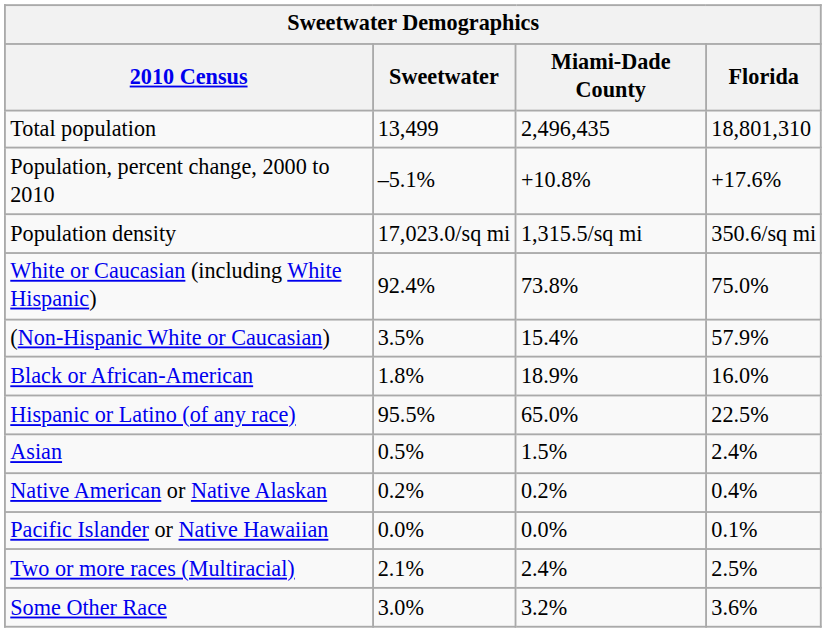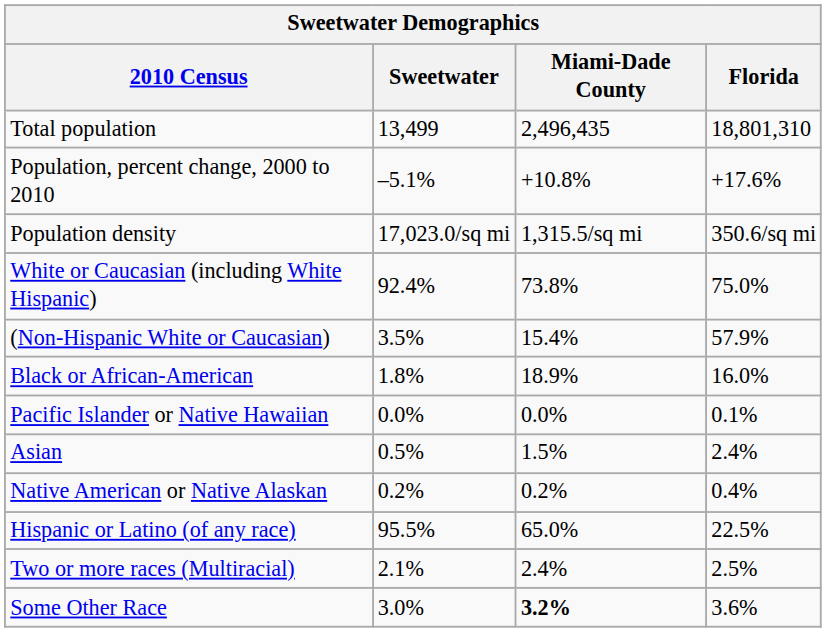 <table class="wikitable" style="float: left; margin-right: 2em; width: 35%; font-size: 75%;">
 <tr>
 <th colspan=4>Sweetwater Demographics</th>
 </tr>
 <tr>
 <th><a href='#'>2010 Census</a></th>
 <th>Sweetwater</th>
 <th>Miami-Dade County</th>
 <th>Florida</th>
 </tr>
 <tr>
 <td>Total population</td>
 <td>13,499</td>
 <td>2,496,435</td>
 <td>18,801,310</td>
 </tr>
 <tr>
 <td>Population, percent change, 2000 to 2010</td>
 <td>–5.1%</td>
 <td>+10.8%</td>
 <td>+17.6%</td>
 </tr>
 <tr>
 <td>Population density</td>
 <td>17,023.0/sq mi</td>
 <td>1,315.5/sq mi</td>
 <td>350.6/sq mi</td>
 </tr>
 <tr>
 <td><a href='#'>White or Caucasian</a> (including <a href='#'>White Hispanic</a>)</td>
 <td>92.4%</td>
 <td>73.8%</td>
 <td>75.0%</td>
 </tr>
 <tr>
 <td>(<a href='#'>Non-Hispanic White or Caucasian</a>)</td>
 <td>3.5%</td>
 <td>15.4%</td>
 <td>57.9%</td>
 </tr>
 <tr>
 <td><a href='#'>Black or African-American</a></td>
 <td>1.8%</td>
 <td>18.9%</td>
 <td>16.0%</td>
 </tr>
 <tr>
-<td><a href='#'>Hispanic or Latino (of any race)</a></td>
-<td>95.5%</td>
-<td>65.0%</td>
-<td>22.5%</td>
+<td><a href='#'>Pacific Islander</a> or <a href='#'>Native Hawaiian</a></td>
+<td>0.0%</td>
+<td>0.0%</td>
+<td>0.1%</td>
 </tr>
 <tr>
 <td><a href='#'>Asian</a></td>
 <td>0.5%</td>
 <td>1.5%</td>
 <td>2.4%</td>
 </tr>
 <tr>
 <td><a href='#'>Native American</a> or <a href='#'>Native Alaskan</a></td>
 <td>0.2%</td>
 <td>0.2%</td>
 <td>0.4%</td>
 </tr>
 <tr>
-<td><a href='#'>Pacific Islander</a> or <a href='#'>Native Hawaiian</a></td>
-<td>0.0%</td>
-<td>0.0%</td>
-<td>0.1%</td>
+<td><a href='#'>Hispanic or Latino (of any race)</a></td>
+<td>95.5%</td>
+<td>65.0%</td>
+<td>22.5%</td>
 </tr>
 <tr>
 <td><a href='#'>Two or more races (Multiracial)</a></td>
 <td>2.1%</td>
 <td>2.4%</td>
 <td>2.5%</td>
 </tr>
 <tr>
 <td><a href='#'>Some Other Race</a></td>
 <td>3.0%</td>
-<td>3.2%</td>
+<td><strong>3.2%</strong></td>
 <td>3.6%</td>
 </tr>
 </table>
